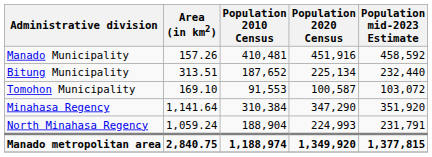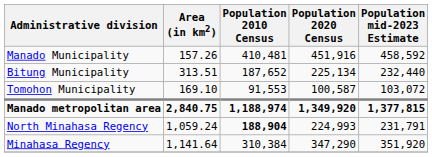 <table class="wikitable" style="text-align:right">
 <tr>
 <th>Administrative division</th>
 <th>Area <br>(in km<sup>2</sup>)</th>
 <th>Population<br>2010<br>Census</th>
 <th>Population<br>2020<br>Census</th>
 <th>Population<br>mid-2023<br>Estimate</th>
 </tr>
 <tr>
 <td align=left><a href='#'>Manado</a> Municipality</td>
 <td>157.26</td>
 <td>410,481</td>
 <td>451,916</td>
 <td>458,592</td>
 </tr>
 <tr>
 <td align=left><a href='#'>Bitung</a> Municipality</td>
 <td>313.51</td>
 <td>187,652</td>
 <td>225,134</td>
 <td>232,440</td>
 </tr>
 <tr>
 <td align=left><a href='#'>Tomohon</a> Municipality</td>
 <td>169.10</td>
 <td>91,553</td>
 <td>100,587</td>
 <td>103,072</td>
 </tr>
 <tr>
+<td align=left style="border-top:3px solid grey;"><strong>Manado metropolitan area</strong></td>
+<td style="border-top:3px solid grey;"><strong> 2,840.75 </strong></td>
+<td style="border-top:3px solid grey;"><strong>  1,188,974 </strong></td>
+<td style="border-top:3px solid grey;"><strong>  1,349,920 </strong></td>
+<td style="border-top:3px solid grey;"><strong>  1,377,815 </strong></td>
+</tr>
+<tr>
+<td align=left><a href='#'>North Minahasa Regency</a></td>
+<td>1,059.24</td>
+<td><strong>188,904</strong></td>
+<td>224,993</td>
+<td>231,791</td>
+</tr>
+<tr>
 <td align=left><a href='#'>Minahasa Regency</a></td>
 <td>1,141.64</td>
 <td>310,384</td>
 <td>347,290</td>
 <td>351,920</td>
 </tr>
 <tr>
-<td align=left><a href='#'>North Minahasa Regency</a></td>
-<td>1,059.24</td>
-<td>188,904</td>
-<td>224,993</td>
-<td>231,791</td>
-</tr>
-<tr>
-<td align=left style="border-top:3px solid grey;"><strong>Manado metropolitan area</strong></td>
-<td style="border-top:3px solid grey;"><strong> 2,840.75 </strong></td>
-<td style="border-top:3px solid grey;"><strong>  1,188,974 </strong></td>
-<td style="border-top:3px solid grey;"><strong>  1,349,920 </strong></td>
-<td style="border-top:3px solid grey;"><strong>  1,377,815 </strong></td>
-</tr>
-<tr>
 </tr>
 </table>
